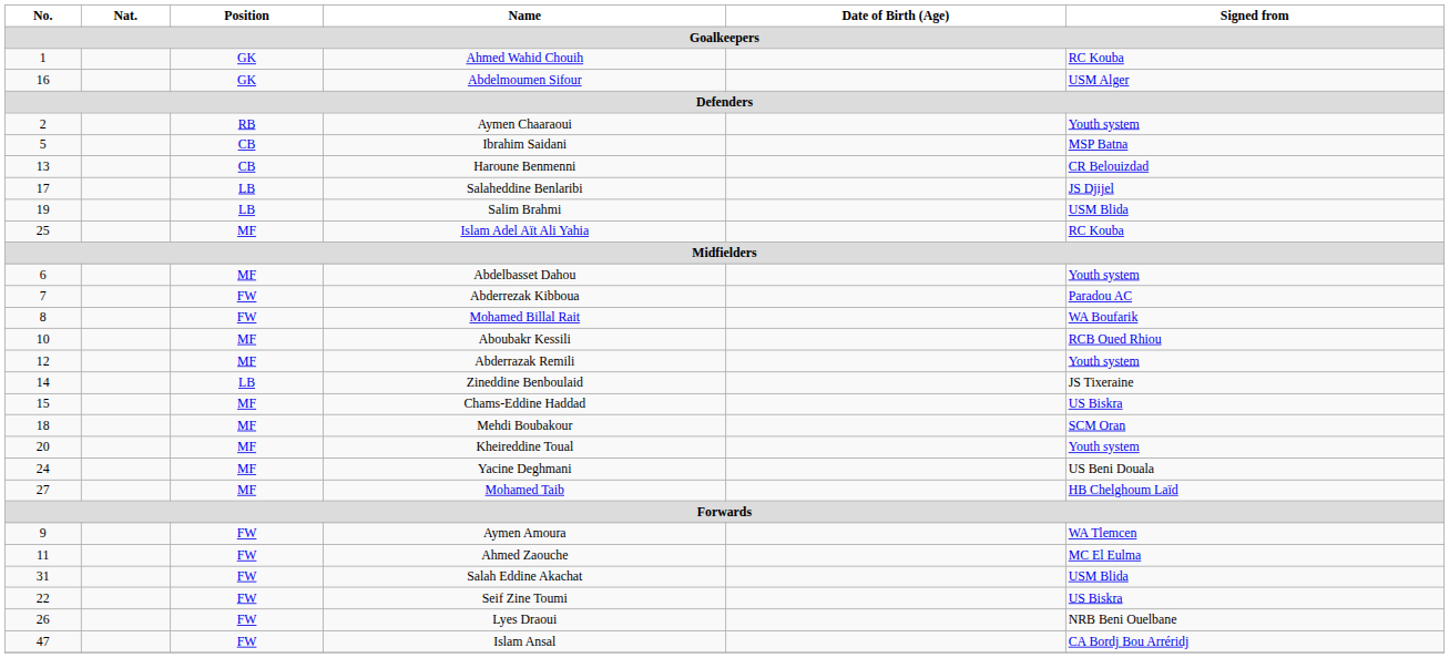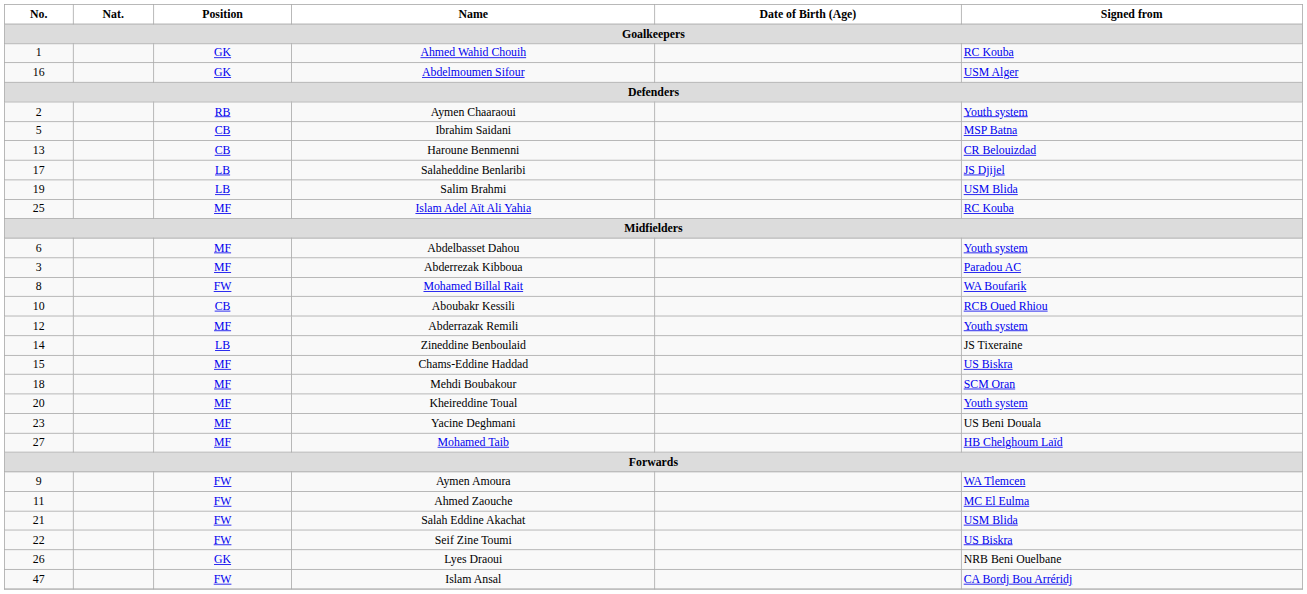 <table class="wikitable" style="text-align:center; font-size:90%; width:100%">
 <tr>
 <th style="background:white; color:black; text-align:center;">No.</th>
 <th style="background:white; color:black; text-align:center;">Nat.</th>
 <th style="background:white; color:black; text-align:center;">Position</th>
 <th style="background:white; color:black; text-align:center;">Name</th>
 <th style="background:white; color:black; text-align:center;">Date of Birth (Age)</th>
 <th style="background:white; color:black; text-align:center;">Signed from</th>
 </tr>
 <tr>
 <th colspan=10 style="background:#DCDCDC; text-align:center;">Goalkeepers</th>
 </tr>
 <tr>
 <td>1</td>
 <td></td>
 <td><a href='#'>GK</a></td>
 <td><a href='#'>Ahmed Wahid Chouih</a></td>
 <td></td>
 <td style="text-align:left"> <a href='#'>RC Kouba</a></td>
 </tr>
 <tr>
 <td>16</td>
 <td></td>
 <td><a href='#'>GK</a></td>
 <td><a href='#'>Abdelmoumen Sifour</a></td>
 <td></td>
 <td style="text-align:left"> <a href='#'>USM Alger</a></td>
 </tr>
 <tr>
 <th colspan=10 style="background:#DCDCDC; text-align:center;">Defenders</th>
 </tr>
 <tr>
 <td>2</td>
 <td></td>
 <td><a href='#'>RB</a></td>
 <td>Aymen Chaaraoui</td>
 <td></td>
 <td style="text-align:left"> <a href='#'>Youth system</a></td>
 </tr>
 <tr>
 <td>5</td>
 <td></td>
 <td><a href='#'>CB</a></td>
 <td>Ibrahim Saidani</td>
 <td></td>
 <td style="text-align:left"> <a href='#'>MSP Batna</a></td>
 </tr>
 <tr>
 <td>13</td>
 <td></td>
 <td><a href='#'>CB</a></td>
 <td>Haroune Benmenni</td>
 <td></td>
 <td style="text-align:left"> <a href='#'>CR Belouizdad</a></td>
 </tr>
 <tr>
 <td>17</td>
 <td></td>
 <td><a href='#'>LB</a></td>
 <td>Salaheddine Benlaribi</td>
 <td></td>
 <td style="text-align:left"> <a href='#'>JS Djijel</a></td>
 </tr>
 <tr>
 <td>19</td>
 <td></td>
 <td><a href='#'>LB</a></td>
 <td>Salim Brahmi</td>
 <td></td>
 <td style="text-align:left"> <a href='#'>USM Blida</a></td>
 </tr>
 <tr>
 <td>25</td>
 <td></td>
 <td><a href='#'>MF</a></td>
 <td><a href='#'>Islam Adel Aït Ali Yahia</a></td>
 <td></td>
 <td style="text-align:left"> <a href='#'>RC Kouba</a></td>
 </tr>
 <tr>
 <th colspan=10 style="background:#DCDCDC; text-align:center;">Midfielders</th>
 </tr>
 <tr>
 <td>6</td>
 <td></td>
 <td><a href='#'>MF</a></td>
 <td>Abdelbasset Dahou</td>
 <td></td>
 <td style="text-align:left"> <a href='#'>Youth system</a></td>
 </tr>
 <tr>
-<td>7</td>
+<td>3</td>
 <td></td>
-<td><a href='#'>FW</a></td>
+<td><a href='#'>MF</a></td>
 <td>Abderrezak Kibboua</td>
 <td></td>
 <td style="text-align:left"> <a href='#'>Paradou AC</a></td>
 </tr>
 <tr>
 <td>8</td>
 <td></td>
 <td><a href='#'>FW</a></td>
 <td><a href='#'>Mohamed Billal Rait</a></td>
 <td></td>
 <td style="text-align:left"> <a href='#'>WA Boufarik</a></td>
 </tr>
 <tr>
 <td>10</td>
 <td></td>
-<td><a href='#'>MF</a></td>
+<td><a href='#'>CB</a></td>
 <td>Aboubakr Kessili</td>
 <td></td>
 <td style="text-align:left"> <a href='#'>RCB Oued Rhiou</a></td>
 </tr>
 <tr>
 <td>12</td>
 <td></td>
 <td><a href='#'>MF</a></td>
 <td>Abderrazak Remili</td>
 <td></td>
 <td style="text-align:left"> <a href='#'>Youth system</a></td>
 </tr>
 <tr>
 <td>14</td>
 <td></td>
 <td><a href='#'>LB</a></td>
 <td>Zineddine Benboulaid</td>
 <td></td>
 <td style="text-align:left"> JS Tixeraine</td>
 </tr>
 <tr>
 <td>15</td>
 <td></td>
 <td><a href='#'>MF</a></td>
 <td>Chams-Eddine Haddad</td>
 <td></td>
 <td style="text-align:left"> <a href='#'>US Biskra</a></td>
 </tr>
 <tr>
 <td>18</td>
 <td></td>
 <td><a href='#'>MF</a></td>
 <td>Mehdi Boubakour</td>
 <td></td>
 <td style="text-align:left"> <a href='#'>SCM Oran</a></td>
 </tr>
 <tr>
 <td>20</td>
 <td></td>
 <td><a href='#'>MF</a></td>
 <td>Kheireddine Toual</td>
 <td></td>
 <td style="text-align:left"> <a href='#'>Youth system</a></td>
 </tr>
 <tr>
-<td>24</td>
+<td>23</td>
 <td></td>
 <td><a href='#'>MF</a></td>
 <td>Yacine Deghmani</td>
 <td></td>
 <td style="text-align:left"> US Beni Douala</td>
 </tr>
 <tr>
 <td>27</td>
 <td></td>
 <td><a href='#'>MF</a></td>
 <td><a href='#'>Mohamed Taib</a></td>
 <td></td>
 <td style="text-align:left"> <a href='#'>HB Chelghoum Laïd</a></td>
 </tr>
 <tr>
 <th colspan=10 style="background:#DCDCDC; text-align:center;">Forwards</th>
 </tr>
 <tr>
 <td>9</td>
 <td></td>
 <td><a href='#'>FW</a></td>
 <td>Aymen Amoura</td>
 <td></td>
 <td style="text-align:left"> <a href='#'>WA Tlemcen</a></td>
 </tr>
 <tr>
 <td>11</td>
 <td></td>
 <td><a href='#'>FW</a></td>
 <td>Ahmed Zaouche</td>
 <td></td>
 <td style="text-align:left"> <a href='#'>MC El Eulma</a></td>
 </tr>
 <tr>
-<td>31</td>
+<td>21</td>
 <td></td>
 <td><a href='#'>FW</a></td>
 <td>Salah Eddine Akachat</td>
 <td></td>
 <td style="text-align:left"> <a href='#'>USM Blida</a></td>
 </tr>
 <tr>
 <td>22</td>
 <td></td>
 <td><a href='#'>FW</a></td>
 <td>Seif Zine Toumi</td>
 <td></td>
 <td style="text-align:left"> <a href='#'>US Biskra</a></td>
 </tr>
 <tr>
 <td>26</td>
 <td></td>
-<td><a href='#'>FW</a></td>
+<td><a href='#'>GK</a></td>
 <td>Lyes Draoui</td>
 <td></td>
 <td style="text-align:left"> NRB Beni Ouelbane</td>
 </tr>
 <tr>
 <td>47</td>
 <td></td>
 <td><a href='#'>FW</a></td>
 <td>Islam Ansal</td>
 <td></td>
 <td style="text-align:left"> <a href='#'>CA Bordj Bou Arréridj</a></td>
 </tr>
 <tr>
 </tr>
 </table>
